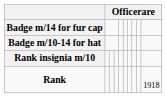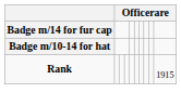 <table class="wikitable">
 <tr>
 <th></th>
 <th colspan="9">Officerare</th>
 </tr>
 <tr align="center">
 <th>Badge m/14 for fur cap</th>
 <td colspan="3"></td>
 <td></td>
 <td></td>
 <td></td>
 <td></td>
 <td></td>
 <td></td>
 </tr>
 <tr align="center">
 <th>Badge m/10-14 for hat</th>
 <td colspan="3"></td>
 <td></td>
 <td></td>
 <td></td>
 <td></td>
 <td></td>
 <td></td>
 </tr>
 <tr align="center">
-<th>Rank insignia m/10</th>
-<td></td>
-<td></td>
-<td></td>
-<td></td>
-<td></td>
-<td></td>
-<td></td>
-<td></td>
-<td></td>
-</tr>
-<tr align="center">
 <td><strong>Rank</strong></td>
 <td><small></small></td>
 <td><small></small></td>
 <td><small></small></td>
 <td><small></small></td>
 <td><small></small></td>
 <td><small></small></td>
 <td><small></small><br><small></small></td>
 <td><small></small></td>
-<td><small></small><br><small> 1918</small></td>
+<td><small></small><br><small> 1915</small></td>
 </tr>
 </table>
